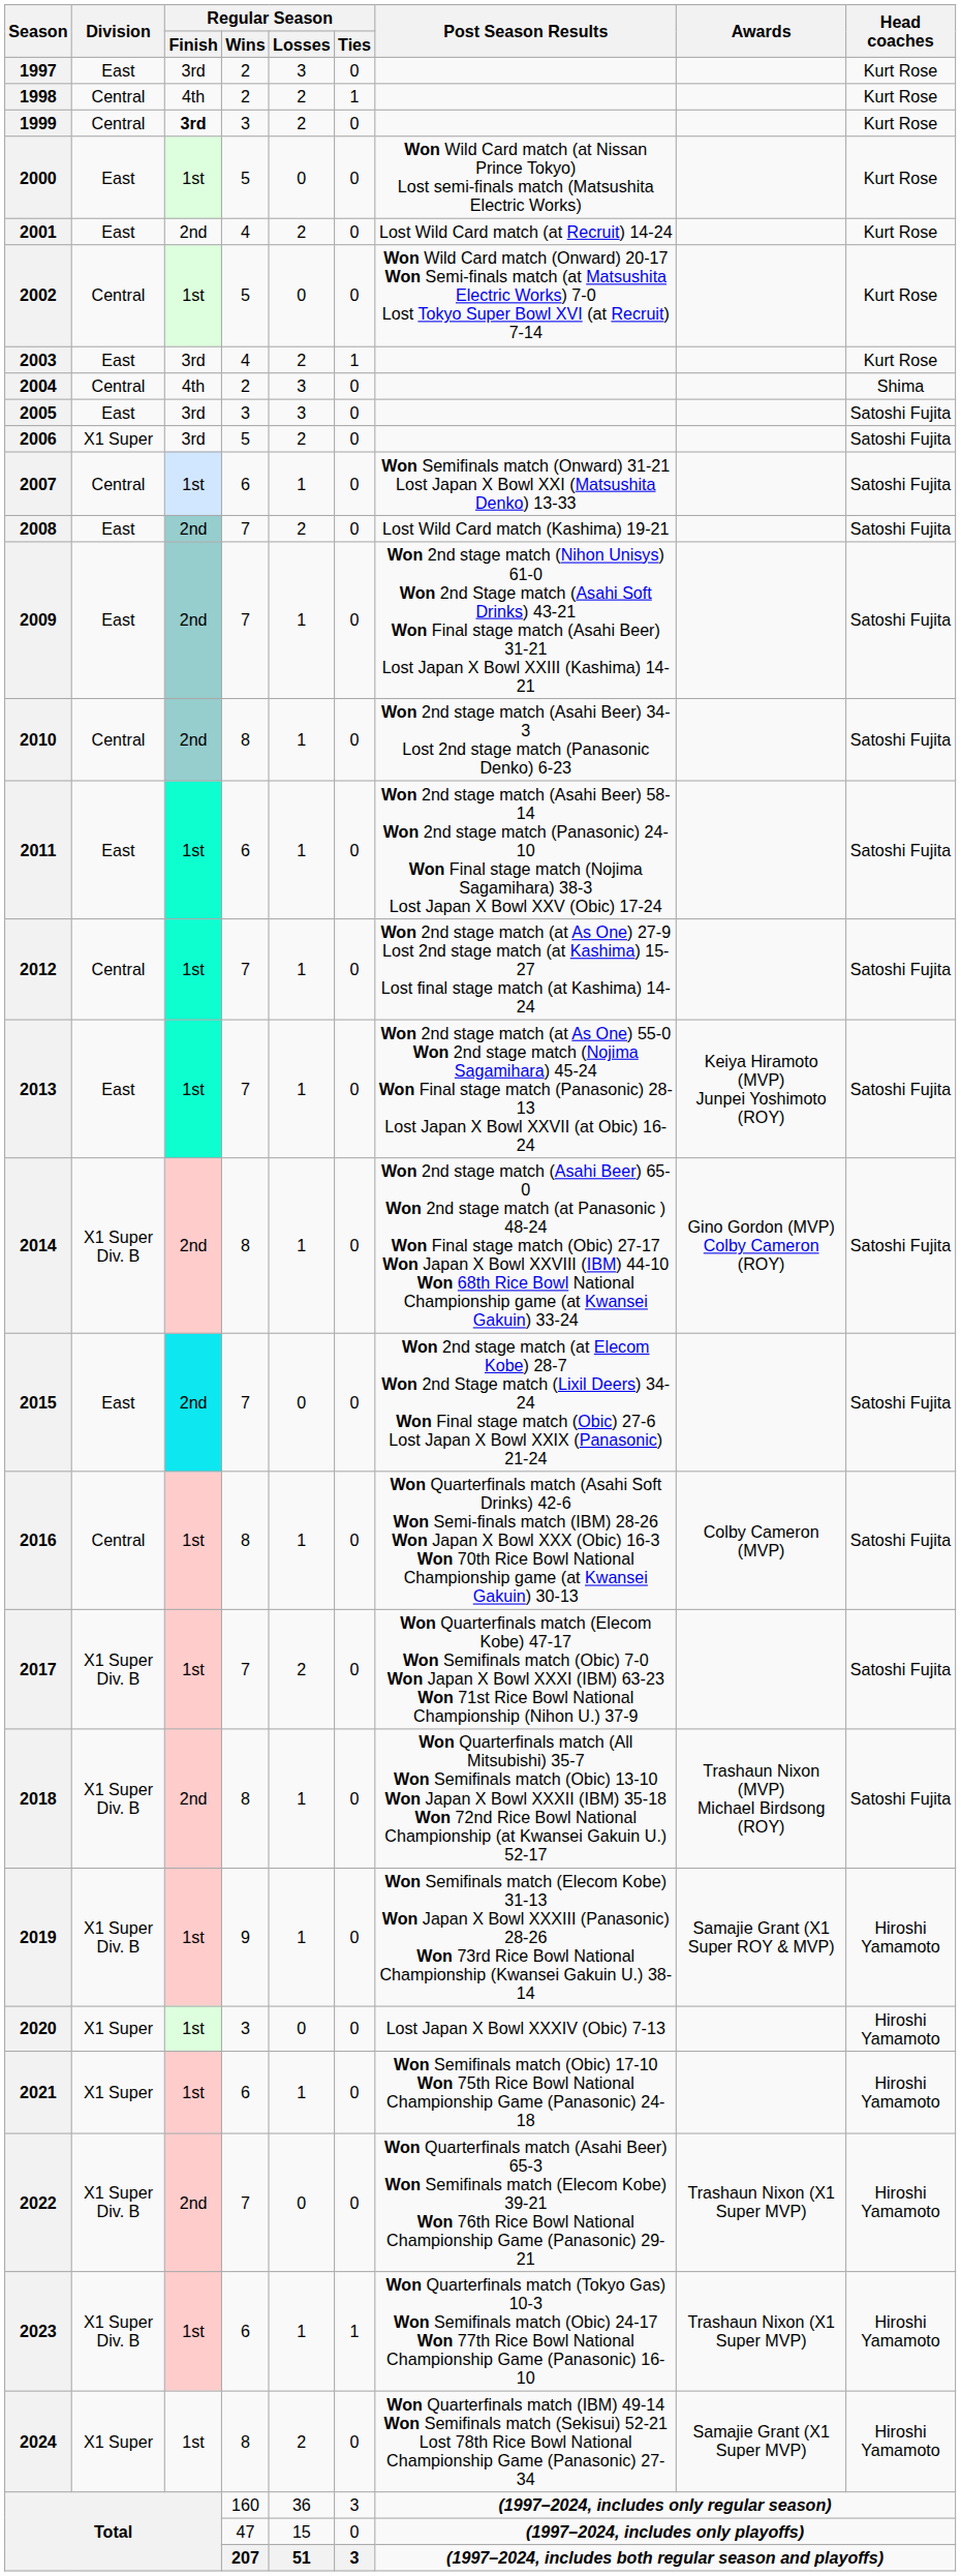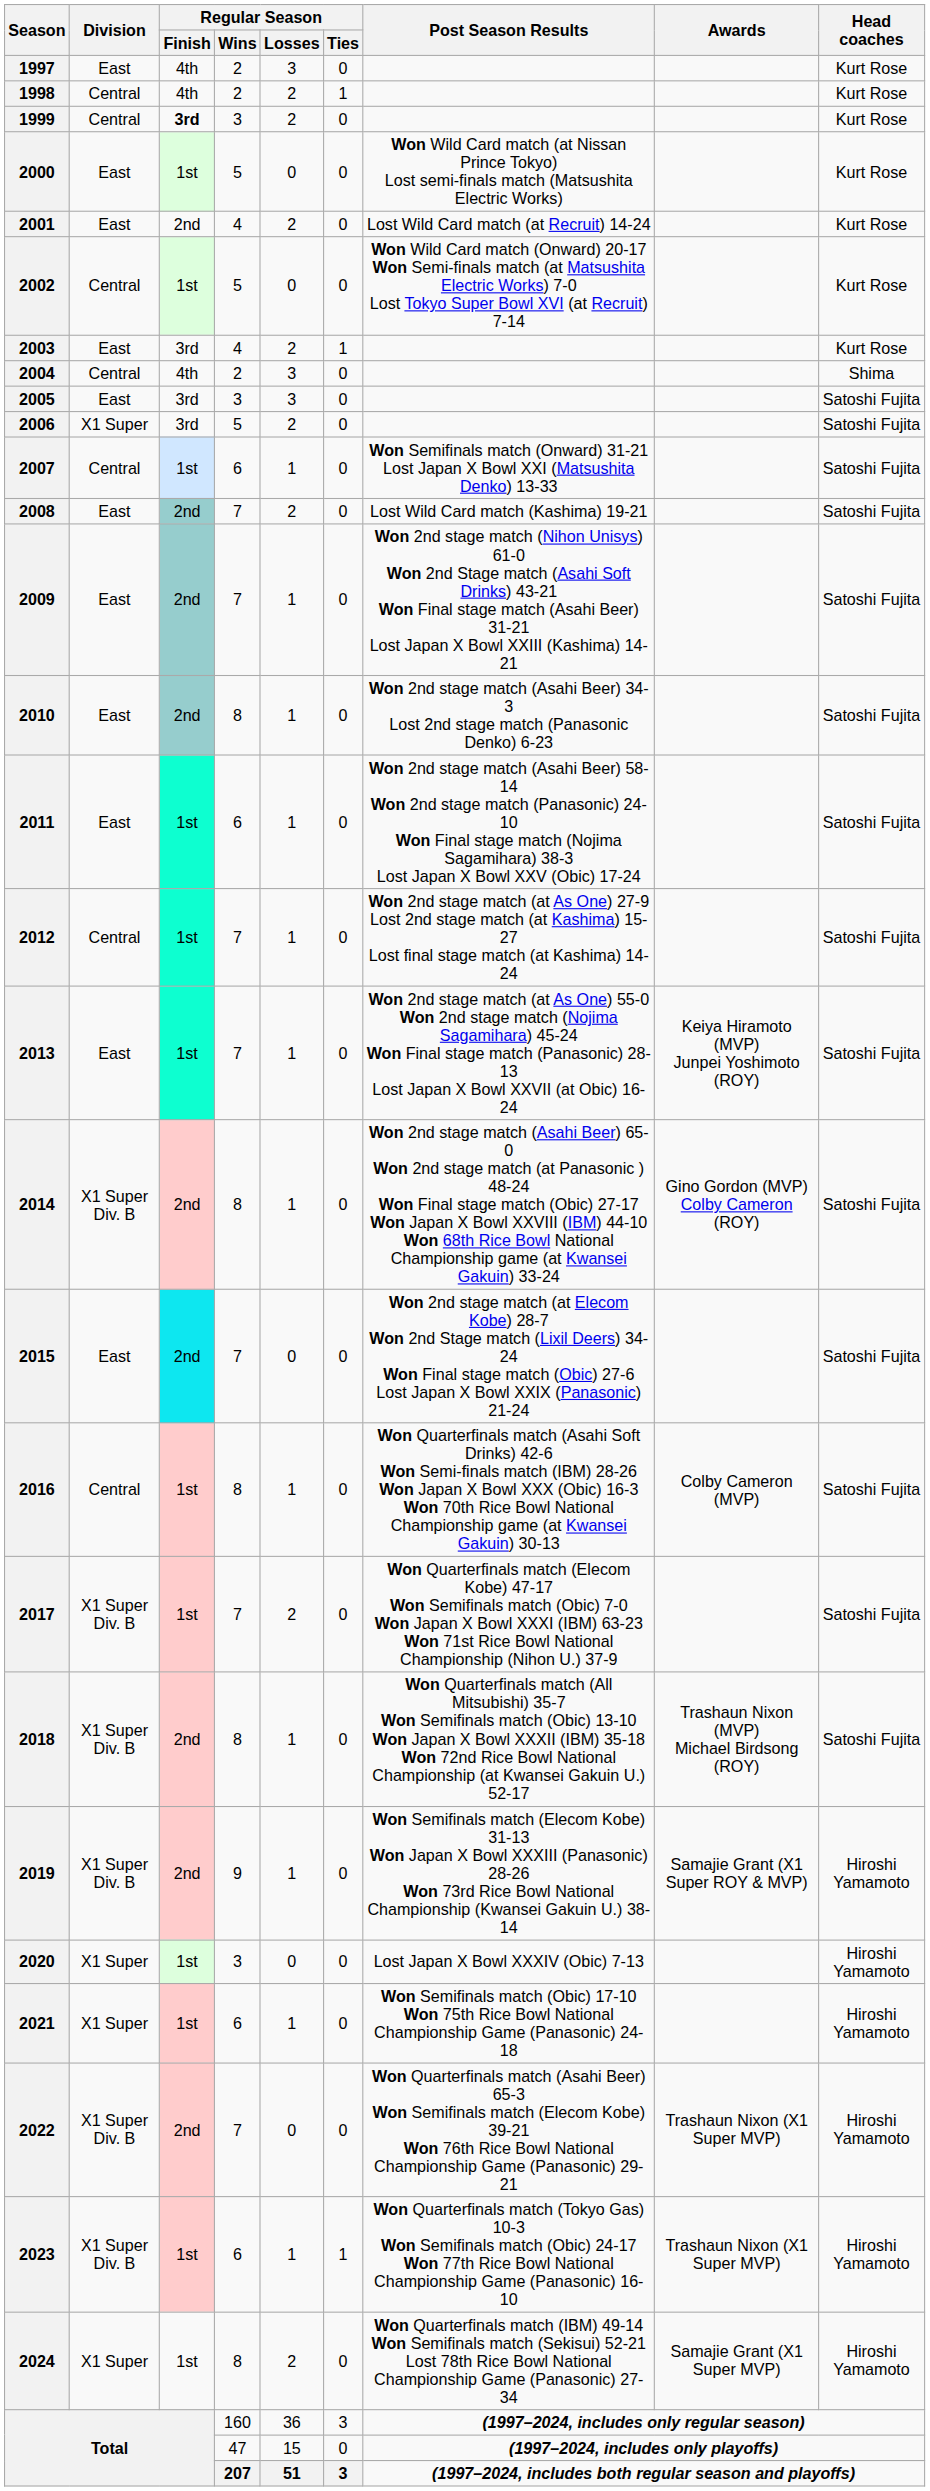 <table class="wikitable" style="text-align:center; font-size:95%">
 <tr>
 <th rowspan="2">Season</th>
 <th rowspan="2">Division</th>
 <th colspan="4">Regular Season</th>
 <th rowspan="2">Post Season Results</th>
 <th rowspan="2">Awards</th>
 <th rowspan="2">Head coaches</th>
 </tr>
 <tr>
 <th>Finish</th>
 <th>Wins</th>
 <th>Losses</th>
 <th>Ties</th>
 </tr>
 <tr>
 <th align="center">1997</th>
 <td align="center">East</td>
-<td align="center" bgcolor=>3rd</td>
+<td align="center" bgcolor="">4th</td>
 <td align="center">2</td>
 <td align="center">3</td>
 <td align="center">0</td>
 <td></td>
 <td></td>
 <td>Kurt Rose</td>
 </tr>
 <tr>
 <th align="center">1998</th>
 <td align="center">Central</td>
 <td align="center" bgcolor="">4th</td>
 <td align="center">2</td>
 <td align="center">2</td>
 <td align="center">1</td>
 <td></td>
 <td></td>
 <td>Kurt Rose</td>
 </tr>
 <tr>
 <th align="center">1999</th>
 <td align="center">Central</td>
 <td align="center" bgcolor=""><strong>3rd</strong></td>
 <td align="center">3</td>
 <td align="center">2</td>
 <td align="center">0</td>
 <td></td>
 <td></td>
 <td>Kurt Rose</td>
 </tr>
 <tr>
 <th align="center">2000</th>
 <td align="center">East</td>
 <td align="center" bgcolor="#DDFFDD">1st</td>
 <td align="center">5</td>
 <td align="center">0</td>
 <td align="center">0</td>
 <td><strong>Won</strong> Wild Card match (at Nissan Prince Tokyo)<br>Lost semi-finals match (Matsushita Electric Works)</td>
 <td></td>
 <td>Kurt Rose</td>
 </tr>
 <tr>
 <th align="center">2001</th>
 <td align="center">East</td>
 <td align="center" bgcolor=>2nd</td>
 <td align="center">4</td>
 <td align="center">2</td>
 <td align="center">0</td>
 <td>Lost Wild Card match (at <a href='#'>Recruit</a>) 14-24</td>
 <td></td>
 <td>Kurt Rose</td>
 </tr>
 <tr>
 <th align="center">2002</th>
 <td align="center">Central</td>
 <td align="center" bgcolor="#DDFFDD">1st</td>
 <td align="center">5</td>
 <td align="center">0</td>
 <td align="center">0</td>
 <td><strong>Won</strong> Wild Card match (Onward) 20-17<br><strong>Won</strong> Semi-finals match (at <a href='#'>Matsushita Electric Works</a>) 7-0<br>Lost <a href='#'>Tokyo Super Bowl XVI</a> (at <a href='#'>Recruit</a>) 7-14</td>
 <td></td>
 <td>Kurt Rose</td>
 </tr>
 <tr>
 <th align="center">2003</th>
 <td align="center">East</td>
 <td align="center" bgcolor=>3rd</td>
 <td align="center">4</td>
 <td align="center">2</td>
 <td align="center">1</td>
 <td></td>
 <td></td>
 <td>Kurt Rose</td>
 </tr>
 <tr>
 <th align="center">2004</th>
 <td align="center">Central</td>
 <td align="center" bgcolor=>4th</td>
 <td align="center">2</td>
 <td align="center">3</td>
 <td align="center">0</td>
 <td></td>
 <td></td>
 <td>Shima</td>
 </tr>
 <tr>
 <th align="center">2005</th>
 <td align="center">East</td>
 <td align="center" bgcolor=>3rd</td>
 <td align="center">3</td>
 <td align="center">3</td>
 <td align="center">0</td>
 <td></td>
 <td></td>
 <td>Satoshi Fujita</td>
 </tr>
 <tr>
 <th align="center">2006</th>
 <td align="center">X1 Super</td>
 <td align="center" bgcolor=>3rd</td>
 <td align="center">5</td>
 <td align="center">2</td>
 <td align="center">0</td>
 <td></td>
 <td></td>
 <td>Satoshi Fujita</td>
 </tr>
 <tr>
 <th align="center">2007</th>
 <td align="center">Central</td>
 <td align="center" bgcolor="#D0E7FF">1st</td>
 <td align="center">6</td>
 <td align="center">1</td>
 <td align="center">0</td>
 <td><strong>Won</strong> Semifinals match (Onward) 31-21<br>Lost Japan X Bowl XXI (<a href='#'>Matsushita Denko</a>) 13-33</td>
 <td></td>
 <td>Satoshi Fujita</td>
 </tr>
 <tr>
 <th align="center">2008</th>
 <td align="center">East</td>
 <td align="center" bgcolor="#96CDCD ">2nd</td>
 <td align="center">7</td>
 <td align="center">2</td>
 <td align="center">0</td>
 <td>Lost Wild Card match (Kashima) 19-21</td>
 <td></td>
 <td>Satoshi Fujita</td>
 </tr>
 <tr>
 <th align="center">2009</th>
 <td align="center">East</td>
 <td align="center" bgcolor="#96CDCD ">2nd</td>
 <td align="center">7</td>
 <td align="center">1</td>
 <td align="center">0</td>
 <td><strong>Won</strong> 2nd stage match (<a href='#'>Nihon Unisys</a>) 61-0<br><strong>Won</strong> 2nd Stage match (<a href='#'>Asahi Soft Drinks</a>) 43-21<br><strong>Won</strong> Final stage match (Asahi Beer) 31-21<br>Lost Japan X Bowl XXIII (Kashima) 14-21</td>
 <td></td>
 <td>Satoshi Fujita</td>
 </tr>
 <tr>
 <th align="center">2010</th>
-<td align="center">Central</td>
+<td align="center">East</td>
 <td align="center" bgcolor="#96CDCD ">2nd</td>
 <td align="center">8</td>
 <td align="center">1</td>
 <td align="center">0</td>
 <td><strong>Won</strong> 2nd stage match (Asahi Beer) 34-3<br> Lost 2nd stage match (Panasonic Denko) 6-23</td>
 <td></td>
 <td>Satoshi Fujita</td>
 </tr>
 <tr>
 <th align="center">2011</th>
 <td align="center">East</td>
 <td align="center" bgcolor="# DDFFDD ">1st</td>
 <td align="center">6</td>
 <td align="center">1</td>
 <td align="center">0</td>
 <td><strong>Won</strong> 2nd stage match (Asahi Beer) 58-14<br><strong>Won</strong> 2nd stage match (Panasonic) 24-10<br><strong>Won</strong> Final stage match (Nojima Sagamihara) 38-3<br>Lost Japan X Bowl XXV (Obic) 17-24</td>
 <td></td>
 <td>Satoshi Fujita</td>
 </tr>
 <tr>
 <th align="center">2012</th>
 <td align="center">Central</td>
 <td align="center" bgcolor="# DDFFDD ">1st</td>
 <td align="center">7</td>
 <td align="center">1</td>
 <td align="center">0</td>
 <td><strong>Won</strong> 2nd stage match (at <a href='#'>As One</a>) 27-9<br>Lost 2nd stage match (at <a href='#'>Kashima</a>) 15-27<br>Lost final stage match (at Kashima) 14-24</td>
 <td></td>
 <td>Satoshi Fujita</td>
 </tr>
 <tr>
 <th align="center">2013</th>
 <td align="center">East</td>
 <td align="center" bgcolor="# DDFFDD ">1st</td>
 <td align="center">7</td>
 <td align="center">1</td>
 <td align="center">0</td>
 <td><strong>Won</strong> 2nd stage match (at <a href='#'>As One</a>) 55-0<br><strong>Won</strong> 2nd stage match (<a href='#'>Nojima Sagamihara</a>) 45-24<br><strong>Won</strong> Final stage match (Panasonic) 28-13<br> Lost Japan X Bowl XXVII (at Obic) 16-24</td>
 <td>Keiya Hiramoto (MVP)<br>Junpei Yoshimoto (ROY)</td>
 <td>Satoshi Fujita</td>
 </tr>
 <tr>
 <th align="center">2014</th>
 <td align="center">X1 Super Div. B</td>
 <td align="center" bgcolor="#FFCCCC">2nd</td>
 <td align="center">8</td>
 <td align="center">1</td>
 <td align="center">0</td>
 <td><strong>Won</strong> 2nd stage match (<a href='#'>Asahi Beer</a>) 65-0<br><strong>Won</strong> 2nd stage match (at Panasonic ) 48-24<br><strong>Won</strong> Final stage match (Obic) 27-17<br><strong>Won</strong> Japan X Bowl XXVIII (<a href='#'>IBM</a>) 44-10<br><strong>Won</strong> <a href='#'>68th Rice Bowl</a> National Championship game (at <a href='#'>Kwansei Gakuin</a>) 33-24</td>
 <td>Gino Gordon (MVP)<br><a href='#'>Colby Cameron</a> (ROY)</td>
 <td>Satoshi Fujita</td>
 </tr>
 <tr>
 <th align="center">2015</th>
 <td align="center">East</td>
 <td align="center" bgcolor="# D0E7FF ">2nd</td>
 <td align="center">7</td>
 <td align="center">0</td>
 <td align="center">0</td>
 <td><strong>Won</strong> 2nd stage match (at <a href='#'>Elecom Kobe</a>) 28-7<br><strong>Won</strong> 2nd Stage match (<a href='#'>Lixil Deers</a>) 34-24<br><strong>Won</strong> Final stage match (<a href='#'>Obic</a>) 27-6<br>Lost Japan X Bowl XXIX (<a href='#'>Panasonic</a>) 21-24</td>
 <td></td>
 <td>Satoshi Fujita</td>
 </tr>
 <tr>
 <th align="center">2016</th>
 <td align="center">Central</td>
 <td align="center" bgcolor="#FFCCCC">1st</td>
 <td align="center">8</td>
 <td align="center">1</td>
 <td align="center">0</td>
 <td><strong>Won</strong> Quarterfinals match (Asahi Soft Drinks) 42-6<br><strong>Won</strong> Semi-finals match (IBM) 28-26<br><strong>Won</strong> Japan X Bowl XXX (Obic) 16-3<br><strong>Won</strong> 70th Rice Bowl National Championship game (at <a href='#'>Kwansei Gakuin</a>) 30-13</td>
 <td>Colby Cameron (MVP)</td>
 <td>Satoshi Fujita</td>
 </tr>
 <tr>
 <th align="center">2017</th>
 <td align="center">X1 Super Div. B</td>
 <td align="center" bgcolor="#FFCCCC">1st</td>
 <td align="center">7</td>
 <td align="center">2</td>
 <td align="center">0</td>
 <td><strong>Won</strong> Quarterfinals match (Elecom Kobe) 47-17<br><strong>Won</strong> Semifinals match (Obic) 7-0<br><strong>Won</strong> Japan X Bowl XXXI (IBM) 63-23<br><strong>Won</strong> 71st Rice Bowl National Championship (Nihon U.) 37-9</td>
 <td></td>
 <td>Satoshi Fujita</td>
 </tr>
 <tr>
 <th align="center">2018</th>
 <td align="center">X1 Super Div. B</td>
 <td align="center" bgcolor="#FFCCCC">2nd</td>
 <td align="center">8</td>
 <td align="center">1</td>
 <td align="center">0</td>
 <td><strong>Won</strong> Quarterfinals match (All Mitsubishi) 35-7<br><strong>Won</strong> Semifinals match (Obic) 13-10<br><strong>Won</strong> Japan X Bowl XXXII (IBM) 35-18<br><strong>Won</strong> 72nd Rice Bowl National Championship (at Kwansei Gakuin U.) 52-17</td>
 <td>Trashaun Nixon (MVP)<br>Michael Birdsong (ROY)</td>
 <td>Satoshi Fujita</td>
 </tr>
 <tr>
 <th align="center">2019</th>
 <td align="center">X1 Super Div. B</td>
-<td align="center" bgcolor="#FFCCCC">1st</td>
+<td align="center" bgcolor="#FFCCCC">2nd</td>
 <td align="center">9</td>
 <td align="center">1</td>
 <td align="center">0</td>
 <td><strong>Won</strong> Semifinals match (Elecom Kobe) 31-13<br><strong>Won</strong> Japan X Bowl XXXIII (Panasonic) 28-26<br><strong>Won</strong> 73rd Rice Bowl National Championship (Kwansei Gakuin U.) 38-14</td>
 <td>Samajie Grant (X1 Super ROY & MVP)</td>
 <td>Hiroshi Yamamoto</td>
 </tr>
 <tr>
 <th align="center">2020</th>
 <td align="center">X1 Super</td>
 <td align="center" bgcolor="#DDFFDD">1st</td>
 <td align="center">3</td>
 <td align="center">0</td>
 <td align="center">0</td>
 <td>Lost Japan X Bowl XXXIV (Obic) 7-13</td>
 <td></td>
 <td>Hiroshi Yamamoto</td>
 </tr>
 <tr>
 <th align="center">2021</th>
 <td align="center">X1 Super</td>
 <td align="center" bgcolor="#FFCCCC">1st</td>
 <td align="center">6</td>
 <td align="center">1</td>
 <td align="center">0</td>
 <td><strong>Won</strong> Semifinals match (Obic) 17-10<br><strong>Won</strong> 75th Rice Bowl National Championship Game (Panasonic) 24-18</td>
 <td></td>
 <td>Hiroshi Yamamoto</td>
 </tr>
 <tr>
 <th align="center">2022</th>
 <td align="center">X1 Super Div. B</td>
 <td align="center" bgcolor="#FFCCCC">2nd</td>
 <td align="center">7</td>
 <td align="center">0</td>
 <td align="center">0</td>
 <td><strong>Won</strong> Quarterfinals match (Asahi Beer) 65-3<br><strong>Won</strong> Semifinals match (Elecom Kobe) 39-21<br><strong>Won</strong> 76th Rice Bowl National Championship Game (Panasonic) 29-21</td>
 <td>Trashaun Nixon (X1 Super MVP)</td>
 <td>Hiroshi Yamamoto</td>
 </tr>
 <tr>
 <th align="center">2023</th>
 <td align="center">X1 Super Div. B</td>
 <td align="center" bgcolor="#FFCCCC">1st</td>
 <td align="center">6</td>
 <td align="center">1</td>
 <td align="center">1</td>
 <td><strong>Won</strong> Quarterfinals match (Tokyo Gas) 10-3<br><strong>Won</strong> Semifinals match (Obic) 24-17<br><strong>Won</strong> 77th Rice Bowl National Championship Game (Panasonic) 16-10</td>
 <td>Trashaun Nixon (X1 Super MVP)</td>
 <td>Hiroshi Yamamoto</td>
 </tr>
 <tr>
 <th align="center">2024</th>
 <td align="center">X1 Super</td>
 <td align="center" bgcolor="">1st</td>
 <td align="center">8</td>
 <td align="center">2</td>
 <td align="center">0</td>
 <td><strong>Won</strong> Quarterfinals match (IBM) 49-14<br><strong>Won</strong> Semifinals match (Sekisui) 52-21<br>Lost 78th Rice Bowl National Championship Game (Panasonic) 27-34</td>
 <td>Samajie Grant (X1 Super MVP)</td>
 <td>Hiroshi Yamamoto</td>
 </tr>
 <tr>
 <th colspan="3" rowspan="3" align="center">Total</th>
 <td align="center">160</td>
 <td align="center">36</td>
 <td align="center">3</td>
 <td colspan="3"><strong><em>(1997–2024, includes only regular season)</em></strong></td>
 </tr>
 <tr>
 <td align="center">47</td>
 <td align="center">15</td>
 <td align="center">0</td>
 <td colspan="3"><strong><em>(1997–2024, includes only playoffs)</em></strong></td>
 </tr>
 <tr>
 <th align="center">207</th>
 <th align="center">51</th>
 <th align="center">3</th>
 <td colspan="3"><strong><em>(1997–2024, includes both regular season and playoffs)</em></strong></td>
 </tr>
 </table>
